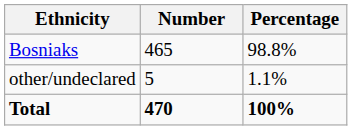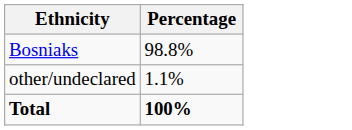 <table class="wikitable">
 <tr>
 <th width="100px">Ethnicity</th>
-<th width="80px">Number</th>
 <th width="80px">Percentage</th>
 </tr>
 <tr>
 <td><a href='#'>Bosniaks</a></td>
-<td>465</td>
 <td>98.8%</td>
 </tr>
 <tr>
 <td>other/undeclared</td>
-<td>5</td>
 <td>1.1%</td>
 </tr>
 <tr>
 <td><strong>Total</strong></td>
-<td><strong>470</strong></td>
 <td><strong>100%</strong></td>
 </tr>
 </table>
